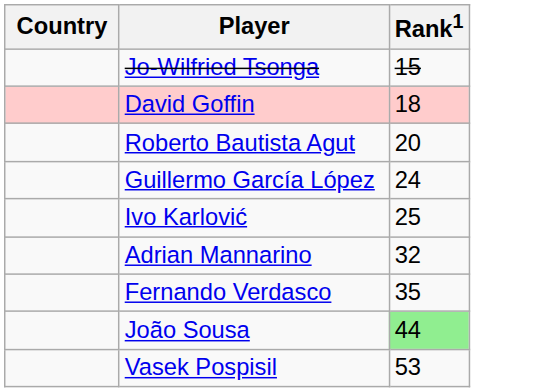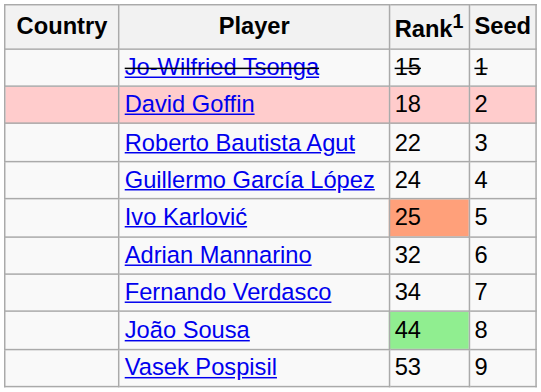 <table class="wikitable" border="1">
 <tr>
 <th width="70">Country</th>
 <th width="175">Player</th>
 <th>Rank<sup>1</sup></th>
+<th>Seed</th>
 </tr>
 <tr>
 <td><s></s></td>
 <td><s><a href='#'>Jo-Wilfried Tsonga</a></s></td>
 <td><s>15</s></td>
+<td><s>1</s></td>
 </tr>
 <tr style="background:#fcc;">
 <td></td>
 <td><a href='#'>David Goffin</a></td>
 <td>18</td>
+<td>2</td>
 </tr>
 <tr>
 <td></td>
 <td><a href='#'>Roberto Bautista Agut</a></td>
-<td>20</td>
+<td>22</td>
+<td>3</td>
 </tr>
 <tr>
 <td></td>
 <td><a href='#'>Guillermo García López</a></td>
 <td>24</td>
+<td>4</td>
 </tr>
 <tr>
 <td></td>
 <td><a href='#'>Ivo Karlović</a></td>
-<td>25</td>
+<td style="background: lightsalmon;">25</td>
+<td>5</td>
 </tr>
 <tr>
 <td></td>
 <td><a href='#'>Adrian Mannarino</a></td>
 <td>32</td>
+<td>6</td>
 </tr>
 <tr>
 <td></td>
 <td><a href='#'>Fernando Verdasco</a></td>
-<td>35</td>
+<td>34</td>
+<td>7</td>
 </tr>
 <tr>
 <td></td>
 <td><a href='#'>João Sousa</a></td>
 <td style="background: lightgreen;">44</td>
+<td>8</td>
 </tr>
 <tr>
 <td></td>
 <td><a href='#'>Vasek Pospisil</a></td>
 <td>53</td>
+<td>9</td>
 </tr>
 </table>
